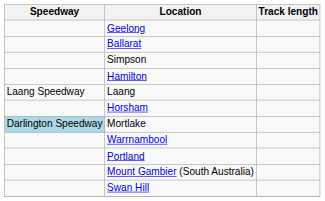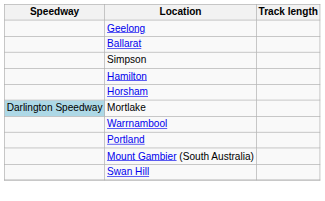 <table class="wikitable">
 <tr>
 <th>Speedway</th>
 <th>Location</th>
 <th>Track length</th>
 </tr>
 <tr>
 <td></td>
 <td><a href='#'>Geelong</a></td>
 <td></td>
 </tr>
 <tr>
 <td></td>
 <td><a href='#'>Ballarat</a></td>
 <td></td>
 </tr>
 <tr>
 <td></td>
 <td>Simpson</td>
 <td></td>
 </tr>
 <tr>
 <td></td>
 <td><a href='#'>Hamilton</a></td>
-<td></td>
-</tr>
-<tr>
-<td>Laang Speedway</td>
-<td>Laang</td>
 <td></td>
 </tr>
 <tr>
 <td></td>
 <td><a href='#'>Horsham</a></td>
 <td></td>
 </tr>
 <tr>
 <td style="background: lightblue;">Darlington Speedway</td>
 <td>Mortlake</td>
 <td></td>
 </tr>
 <tr>
 <td></td>
 <td><a href='#'>Warrnambool</a></td>
 <td></td>
 </tr>
 <tr>
 <td></td>
 <td><a href='#'>Portland</a></td>
 <td></td>
 </tr>
 <tr>
 <td></td>
 <td><a href='#'>Mount Gambier</a> (South Australia)</td>
 <td></td>
 </tr>
 <tr>
 <td></td>
 <td><a href='#'>Swan Hill</a></td>
 <td></td>
 </tr>
 <tr>
 </tr>
 </table>
